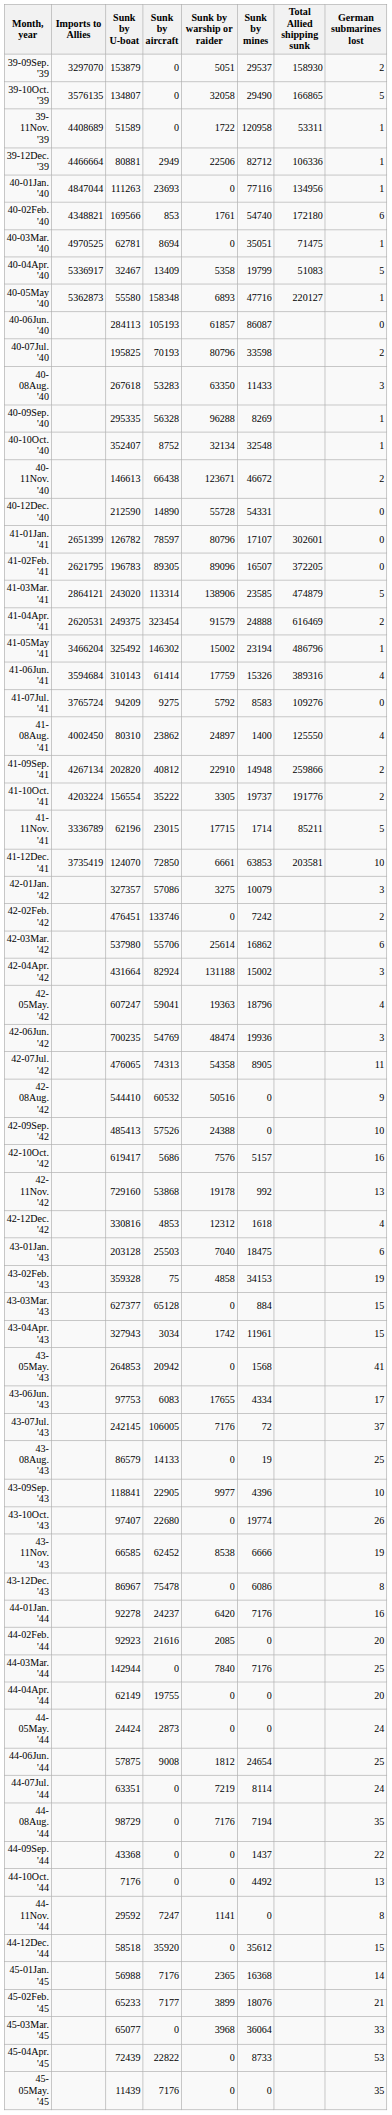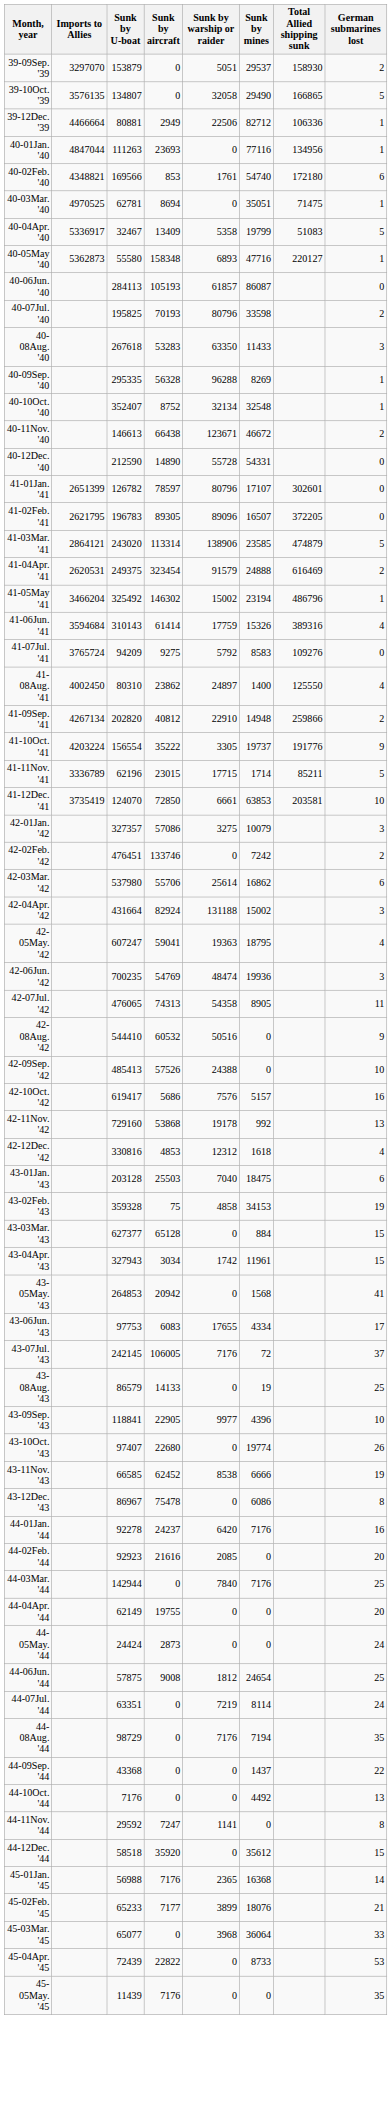 <table class="wikitable sortable" style="text-align:right;">
 <tr>
 <th>Month, year</th>
 <th>Imports to Allies</th>
 <th>Sunk by<br>U-boat</th>
 <th>Sunk by<br>aircraft</th>
 <th>Sunk by<br>warship or raider</th>
 <th>Sunk by<br>mines</th>
 <th>Total Allied<br>shipping sunk</th>
 <th>German<br>submarines lost</th>
 </tr>
 <tr>
 <td><span>39-09</span>Sep. '39</td>
 <td>3297070</td>
 <td>153879</td>
 <td>0</td>
 <td>5051</td>
 <td>29537</td>
 <td>158930</td>
 <td>2</td>
 </tr>
 <tr>
 <td><span>39-10</span>Oct. '39</td>
 <td>3576135</td>
 <td>134807</td>
 <td>0</td>
 <td>32058</td>
 <td>29490</td>
 <td>166865</td>
 <td>5</td>
-</tr>
-<tr>
-<td><span>39-11</span>Nov. '39</td>
-<td>4408689</td>
-<td>51589</td>
-<td>0</td>
-<td>1722</td>
-<td>120958</td>
-<td>53311</td>
-<td>1</td>
 </tr>
 <tr>
 <td><span>39-12</span>Dec. '39</td>
 <td>4466664</td>
 <td>80881</td>
 <td>2949</td>
 <td>22506</td>
 <td>82712</td>
 <td>106336</td>
 <td>1</td>
 </tr>
 <tr>
 <td><span>40-01</span>Jan. '40</td>
 <td>4847044</td>
 <td>111263</td>
 <td>23693</td>
 <td>0</td>
 <td>77116</td>
 <td>134956</td>
 <td>1</td>
 </tr>
 <tr>
 <td><span>40-02</span>Feb. '40</td>
 <td>4348821</td>
 <td>169566</td>
 <td>853</td>
 <td>1761</td>
 <td>54740</td>
 <td>172180</td>
 <td>6</td>
 </tr>
 <tr>
 <td><span>40-03</span>Mar. '40</td>
 <td>4970525</td>
 <td>62781</td>
 <td>8694</td>
 <td>0</td>
 <td>35051</td>
 <td>71475</td>
 <td>1</td>
 </tr>
 <tr>
 <td><span>40-04</span>Apr. '40</td>
 <td>5336917</td>
 <td>32467</td>
 <td>13409</td>
 <td>5358</td>
 <td>19799</td>
 <td>51083</td>
 <td>5</td>
 </tr>
 <tr>
 <td><span>40-05</span>May '40</td>
 <td>5362873</td>
 <td>55580</td>
 <td>158348</td>
 <td>6893</td>
 <td>47716</td>
 <td>220127</td>
 <td>1</td>
 </tr>
 <tr>
 <td><span>40-06</span>Jun. '40</td>
 <td></td>
 <td>284113</td>
 <td>105193</td>
 <td>61857</td>
 <td>86087</td>
 <td></td>
 <td>0</td>
 </tr>
 <tr>
 <td><span>40-07</span>Jul. '40</td>
 <td></td>
 <td>195825</td>
 <td>70193</td>
 <td>80796</td>
 <td>33598</td>
 <td></td>
 <td>2</td>
 </tr>
 <tr>
 <td><span>40-08</span>Aug. '40</td>
 <td></td>
 <td>267618</td>
 <td>53283</td>
 <td>63350</td>
 <td>11433</td>
 <td></td>
 <td>3</td>
 </tr>
 <tr>
 <td><span>40-09</span>Sep. '40</td>
 <td></td>
 <td>295335</td>
 <td>56328</td>
 <td>96288</td>
 <td>8269</td>
 <td></td>
 <td>1</td>
 </tr>
 <tr>
 <td><span>40-10</span>Oct. '40</td>
 <td></td>
 <td>352407</td>
 <td>8752</td>
 <td>32134</td>
 <td>32548</td>
 <td></td>
 <td>1</td>
 </tr>
 <tr>
 <td><span>40-11</span>Nov. '40</td>
 <td></td>
 <td>146613</td>
 <td>66438</td>
 <td>123671</td>
 <td>46672</td>
 <td></td>
 <td>2</td>
 </tr>
 <tr>
 <td><span>40-12</span>Dec. '40</td>
 <td></td>
 <td>212590</td>
 <td>14890</td>
 <td>55728</td>
 <td>54331</td>
 <td></td>
 <td>0</td>
 </tr>
 <tr>
 <td><span>41-01</span>Jan. '41</td>
 <td>2651399</td>
 <td>126782</td>
 <td>78597</td>
 <td>80796</td>
 <td>17107</td>
 <td>302601</td>
 <td>0</td>
 </tr>
 <tr>
 <td><span>41-02</span>Feb. '41</td>
 <td>2621795</td>
 <td>196783</td>
 <td>89305</td>
 <td>89096</td>
 <td>16507</td>
 <td>372205</td>
 <td>0</td>
 </tr>
 <tr>
 <td><span>41-03</span>Mar. '41</td>
 <td>2864121</td>
 <td>243020</td>
 <td>113314</td>
 <td>138906</td>
 <td>23585</td>
 <td>474879</td>
 <td>5</td>
 </tr>
 <tr>
 <td><span>41-04</span>Apr. '41</td>
 <td>2620531</td>
 <td>249375</td>
 <td>323454</td>
 <td>91579</td>
 <td>24888</td>
 <td>616469</td>
 <td>2</td>
 </tr>
 <tr>
 <td><span>41-05</span>May '41</td>
 <td>3466204</td>
 <td>325492</td>
 <td>146302</td>
 <td>15002</td>
 <td>23194</td>
 <td>486796</td>
 <td>1</td>
 </tr>
 <tr>
 <td><span>41-06</span>Jun. '41</td>
 <td>3594684</td>
 <td>310143</td>
 <td>61414</td>
 <td>17759</td>
 <td>15326</td>
 <td>389316</td>
 <td>4</td>
 </tr>
 <tr>
 <td><span>41-07</span>Jul. '41</td>
 <td>3765724</td>
 <td>94209</td>
 <td>9275</td>
 <td>5792</td>
 <td>8583</td>
 <td>109276</td>
 <td>0</td>
 </tr>
 <tr>
 <td><span>41-08</span>Aug. '41</td>
 <td>4002450</td>
 <td>80310</td>
 <td>23862</td>
 <td>24897</td>
 <td>1400</td>
 <td>125550</td>
 <td>4</td>
 </tr>
 <tr>
 <td><span>41-09</span>Sep. '41</td>
 <td>4267134</td>
 <td>202820</td>
 <td>40812</td>
 <td>22910</td>
 <td>14948</td>
 <td>259866</td>
 <td>2</td>
 </tr>
 <tr>
 <td><span>41-10</span>Oct. '41</td>
 <td>4203224</td>
 <td>156554</td>
 <td>35222</td>
 <td>3305</td>
 <td>19737</td>
 <td>191776</td>
-<td>2</td>
+<td>9</td>
 </tr>
 <tr>
 <td><span>41-11</span>Nov. '41</td>
 <td>3336789</td>
 <td>62196</td>
 <td>23015</td>
 <td>17715</td>
 <td>1714</td>
 <td>85211</td>
 <td>5</td>
 </tr>
 <tr>
 <td><span>41-12</span>Dec. '41</td>
 <td>3735419</td>
 <td>124070</td>
 <td>72850</td>
 <td>6661</td>
 <td>63853</td>
 <td>203581</td>
 <td>10</td>
 </tr>
 <tr>
 <td><span>42-01</span>Jan. '42</td>
 <td></td>
 <td>327357</td>
 <td>57086</td>
 <td>3275</td>
 <td>10079</td>
 <td></td>
 <td>3</td>
 </tr>
 <tr>
 <td><span>42-02</span>Feb. '42</td>
 <td></td>
 <td>476451</td>
 <td>133746</td>
 <td>0</td>
 <td>7242</td>
 <td></td>
 <td>2</td>
 </tr>
 <tr>
 <td><span>42-03</span>Mar. '42</td>
 <td></td>
 <td>537980</td>
 <td>55706</td>
 <td>25614</td>
 <td>16862</td>
 <td></td>
 <td>6</td>
 </tr>
 <tr>
 <td><span>42-04</span>Apr. '42</td>
 <td></td>
 <td>431664</td>
 <td>82924</td>
 <td>131188</td>
 <td>15002</td>
 <td></td>
 <td>3</td>
 </tr>
 <tr>
 <td><span>42-05</span>May. '42</td>
 <td></td>
 <td>607247</td>
 <td>59041</td>
 <td>19363</td>
-<td>18796</td>
+<td>18795</td>
 <td></td>
 <td>4</td>
 </tr>
 <tr>
 <td><span>42-06</span>Jun. '42</td>
 <td></td>
 <td>700235</td>
 <td>54769</td>
 <td>48474</td>
 <td>19936</td>
 <td></td>
 <td>3</td>
 </tr>
 <tr>
 <td><span>42-07</span>Jul. '42</td>
 <td></td>
 <td>476065</td>
 <td>74313</td>
 <td>54358</td>
 <td>8905</td>
 <td></td>
 <td>11</td>
 </tr>
 <tr>
 <td><span>42-08</span>Aug. '42</td>
 <td></td>
 <td>544410</td>
 <td>60532</td>
 <td>50516</td>
 <td>0</td>
 <td></td>
 <td>9</td>
 </tr>
 <tr>
 <td><span>42-09</span>Sep. '42</td>
 <td></td>
 <td>485413</td>
 <td>57526</td>
 <td>24388</td>
 <td>0</td>
 <td></td>
 <td>10</td>
 </tr>
 <tr>
 <td><span>42-10</span>Oct. '42</td>
 <td></td>
 <td>619417</td>
 <td>5686</td>
 <td>7576</td>
 <td>5157</td>
 <td></td>
 <td>16</td>
 </tr>
 <tr>
 <td><span>42-11</span>Nov. '42</td>
 <td></td>
 <td>729160</td>
 <td>53868</td>
 <td>19178</td>
 <td>992</td>
 <td></td>
 <td>13</td>
 </tr>
 <tr>
 <td><span>42-12</span>Dec. '42</td>
 <td></td>
 <td>330816</td>
 <td>4853</td>
 <td>12312</td>
 <td>1618</td>
 <td></td>
 <td>4</td>
 </tr>
 <tr>
 <td><span>43-01</span>Jan. '43</td>
 <td></td>
 <td>203128</td>
 <td>25503</td>
 <td>7040</td>
 <td>18475</td>
 <td></td>
 <td>6</td>
 </tr>
 <tr>
 <td><span>43-02</span>Feb. '43</td>
 <td></td>
 <td>359328</td>
 <td>75</td>
 <td>4858</td>
 <td>34153</td>
 <td></td>
 <td>19</td>
 </tr>
 <tr>
 <td><span>43-03</span>Mar. '43</td>
 <td></td>
 <td>627377</td>
 <td>65128</td>
 <td>0</td>
 <td>884</td>
 <td></td>
 <td>15</td>
 </tr>
 <tr>
 <td><span>43-04</span>Apr. '43</td>
 <td></td>
 <td>327943</td>
 <td>3034</td>
 <td>1742</td>
 <td>11961</td>
 <td></td>
 <td>15</td>
 </tr>
 <tr>
 <td><span>43-05</span>May. '43</td>
 <td></td>
 <td>264853</td>
 <td>20942</td>
 <td>0</td>
 <td>1568</td>
 <td></td>
 <td>41</td>
 </tr>
 <tr>
 <td><span>43-06</span>Jun. '43</td>
 <td></td>
 <td>97753</td>
 <td>6083</td>
 <td>17655</td>
 <td>4334</td>
 <td></td>
 <td>17</td>
 </tr>
 <tr>
 <td><span>43-07</span>Jul. '43</td>
 <td></td>
 <td>242145</td>
 <td>106005</td>
 <td>7176</td>
 <td>72</td>
 <td></td>
 <td>37</td>
 </tr>
 <tr>
 <td><span>43-08</span>Aug. '43</td>
 <td></td>
 <td>86579</td>
 <td>14133</td>
 <td>0</td>
 <td>19</td>
 <td></td>
 <td>25</td>
 </tr>
 <tr>
 <td><span>43-09</span>Sep. '43</td>
 <td></td>
 <td>118841</td>
 <td>22905</td>
 <td>9977</td>
 <td>4396</td>
 <td></td>
 <td>10</td>
 </tr>
 <tr>
 <td><span>43-10</span>Oct. '43</td>
 <td></td>
 <td>97407</td>
 <td>22680</td>
 <td>0</td>
 <td>19774</td>
 <td></td>
 <td>26</td>
 </tr>
 <tr>
 <td><span>43-11</span>Nov. '43</td>
 <td></td>
 <td>66585</td>
 <td>62452</td>
 <td>8538</td>
 <td>6666</td>
 <td></td>
 <td>19</td>
 </tr>
 <tr>
 <td><span>43-12</span>Dec. '43</td>
 <td></td>
 <td>86967</td>
 <td>75478</td>
 <td>0</td>
 <td>6086</td>
 <td></td>
 <td>8</td>
 </tr>
 <tr>
 <td><span>44-01</span>Jan. '44</td>
 <td></td>
 <td>92278</td>
 <td>24237</td>
 <td>6420</td>
 <td>7176</td>
 <td></td>
 <td>16</td>
 </tr>
 <tr>
 <td><span>44-02</span>Feb. '44</td>
 <td></td>
 <td>92923</td>
 <td>21616</td>
 <td>2085</td>
 <td>0</td>
 <td></td>
 <td>20</td>
 </tr>
 <tr>
 <td><span>44-03</span>Mar. '44</td>
 <td></td>
 <td>142944</td>
 <td>0</td>
 <td>7840</td>
 <td>7176</td>
 <td></td>
 <td>25</td>
 </tr>
 <tr>
 <td><span>44-04</span>Apr. '44</td>
 <td></td>
 <td>62149</td>
 <td>19755</td>
 <td>0</td>
 <td>0</td>
 <td></td>
 <td>20</td>
 </tr>
 <tr>
 <td><span>44-05</span>May. '44</td>
 <td></td>
 <td>24424</td>
 <td>2873</td>
 <td>0</td>
 <td>0</td>
 <td></td>
 <td>24</td>
 </tr>
 <tr>
 <td><span>44-06</span>Jun. '44</td>
 <td></td>
 <td>57875</td>
 <td>9008</td>
 <td>1812</td>
 <td>24654</td>
 <td></td>
 <td>25</td>
 </tr>
 <tr>
 <td><span>44-07</span>Jul. '44</td>
 <td></td>
 <td>63351</td>
 <td>0</td>
 <td>7219</td>
 <td>8114</td>
 <td></td>
 <td>24</td>
 </tr>
 <tr>
 <td><span>44-08</span>Aug. '44</td>
 <td></td>
 <td>98729</td>
 <td>0</td>
 <td>7176</td>
 <td>7194</td>
 <td></td>
 <td>35</td>
 </tr>
 <tr>
 <td><span>44-09</span>Sep. '44</td>
 <td></td>
 <td>43368</td>
 <td>0</td>
 <td>0</td>
 <td>1437</td>
 <td></td>
 <td>22</td>
 </tr>
 <tr>
 <td><span>44-10</span>Oct. '44</td>
 <td></td>
 <td>7176</td>
 <td>0</td>
 <td>0</td>
 <td>4492</td>
 <td></td>
 <td>13</td>
 </tr>
 <tr>
 <td><span>44-11</span>Nov. '44</td>
 <td></td>
 <td>29592</td>
 <td>7247</td>
 <td>1141</td>
 <td>0</td>
 <td></td>
 <td>8</td>
 </tr>
 <tr>
 <td><span>44-12</span>Dec. '44</td>
 <td></td>
 <td>58518</td>
 <td>35920</td>
 <td>0</td>
 <td>35612</td>
 <td></td>
 <td>15</td>
 </tr>
 <tr>
 <td><span>45-01</span>Jan. '45</td>
 <td></td>
 <td>56988</td>
 <td>7176</td>
 <td>2365</td>
 <td>16368</td>
 <td></td>
 <td>14</td>
 </tr>
 <tr>
 <td><span>45-02</span>Feb. '45</td>
 <td></td>
 <td>65233</td>
 <td>7177</td>
 <td>3899</td>
 <td>18076</td>
 <td></td>
 <td>21</td>
 </tr>
 <tr>
 <td><span>45-03</span>Mar. '45</td>
 <td></td>
 <td>65077</td>
 <td>0</td>
 <td>3968</td>
 <td>36064</td>
 <td></td>
 <td>33</td>
 </tr>
 <tr>
 <td><span>45-04</span>Apr. '45</td>
 <td></td>
 <td>72439</td>
 <td>22822</td>
 <td>0</td>
 <td>8733</td>
 <td></td>
 <td>53</td>
 </tr>
 <tr>
 <td><span>45-05</span>May. '45</td>
 <td></td>
 <td>11439</td>
 <td>7176</td>
 <td>0</td>
 <td>0</td>
 <td></td>
 <td>35</td>
 </tr>
 </table>
